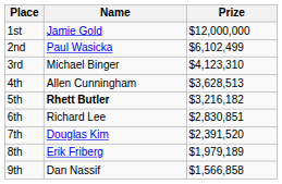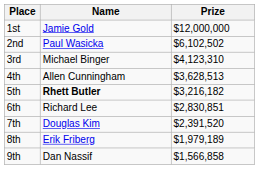 <table class="wikitable">
 <tr>
 <th width="50">Place</th>
 <th width="200">Name</th>
 <th width="125">Prize</th>
 </tr>
 <tr>
 <td>1st</td>
 <td><a href='#'>Jamie Gold</a></td>
 <td>$12,000,000</td>
 </tr>
 <tr>
 <td>2nd</td>
 <td><a href='#'>Paul Wasicka</a></td>
-<td>$6,102,499</td>
+<td>$6,102,502</td>
 </tr>
 <tr>
 <td>3rd</td>
 <td>Michael Binger </td>
 <td>$4,123,310</td>
 </tr>
 <tr>
 <td>4th</td>
 <td>Allen Cunningham </td>
 <td>$3,628,513</td>
 </tr>
 <tr>
 <td>5th</td>
 <td><strong>Rhett Butler</strong></td>
 <td>$3,216,182</td>
 </tr>
 <tr>
 <td>6th</td>
 <td>Richard Lee</td>
 <td>$2,830,851</td>
 </tr>
 <tr>
 <td>7th</td>
 <td><a href='#'>Douglas Kim</a></td>
 <td>$2,391,520</td>
 </tr>
 <tr>
 <td>8th</td>
 <td><a href='#'>Erik Friberg</a></td>
 <td>$1,979,189</td>
 </tr>
 <tr>
 <td>9th</td>
 <td>Dan Nassif</td>
 <td>$1,566,858</td>
 </tr>
 </table>
